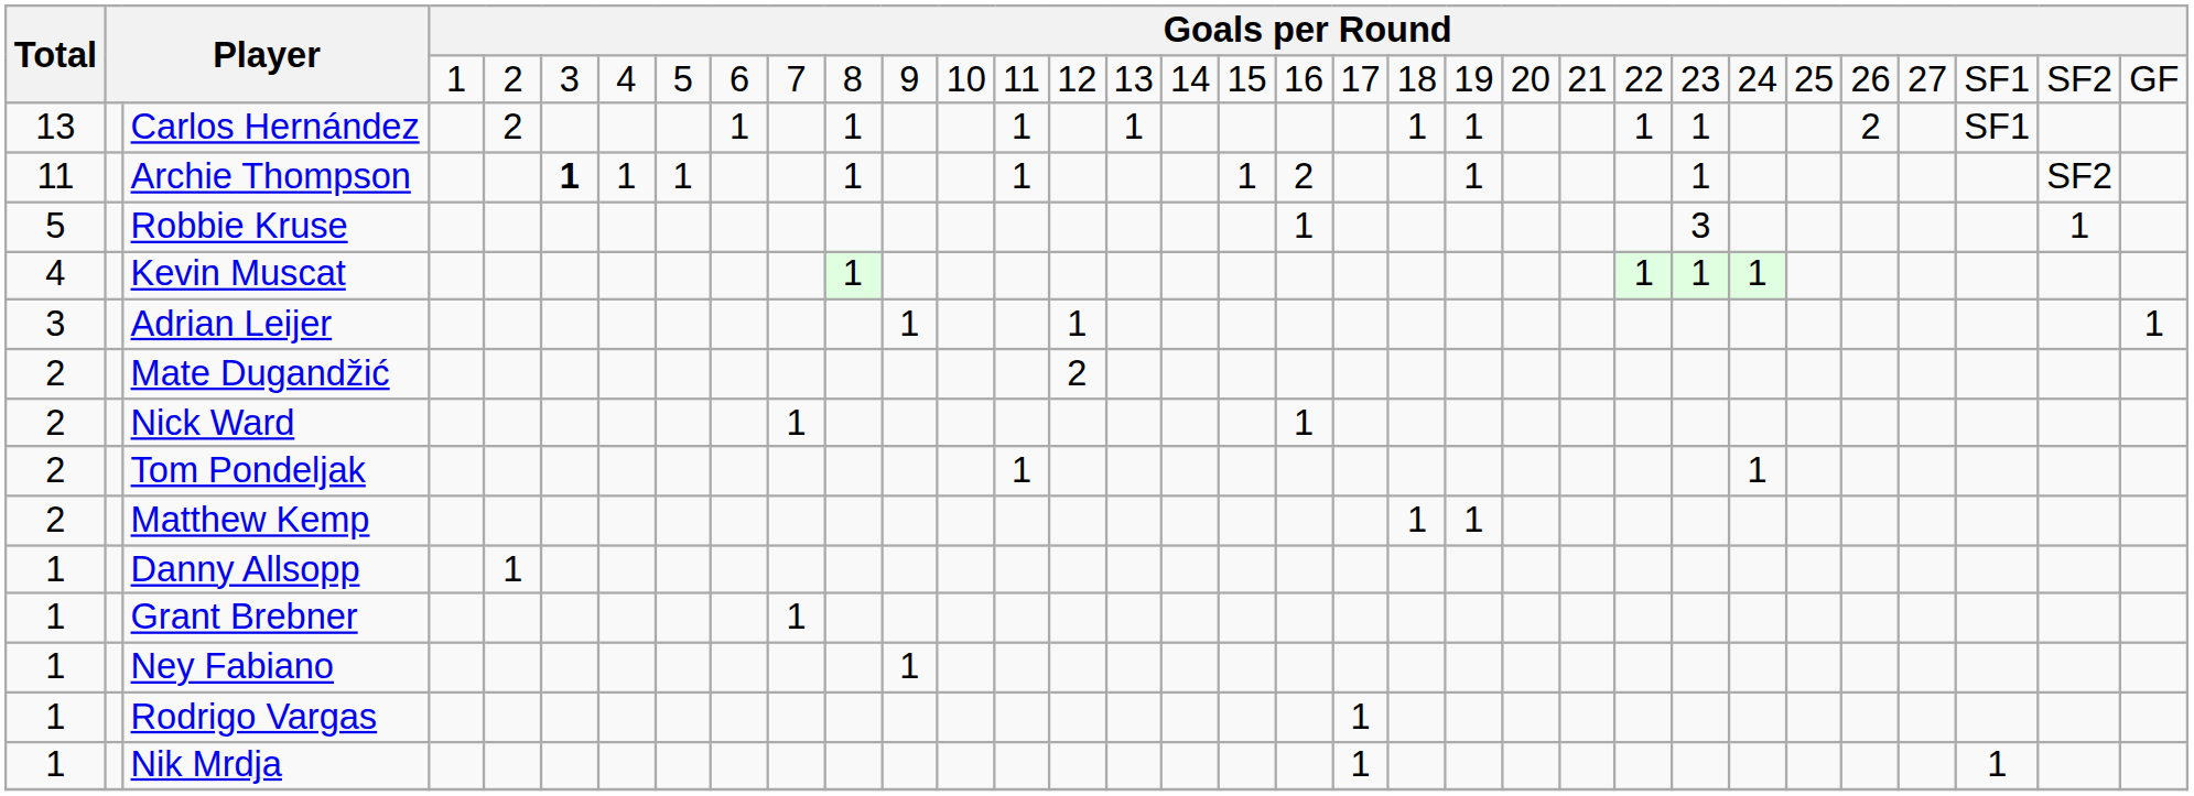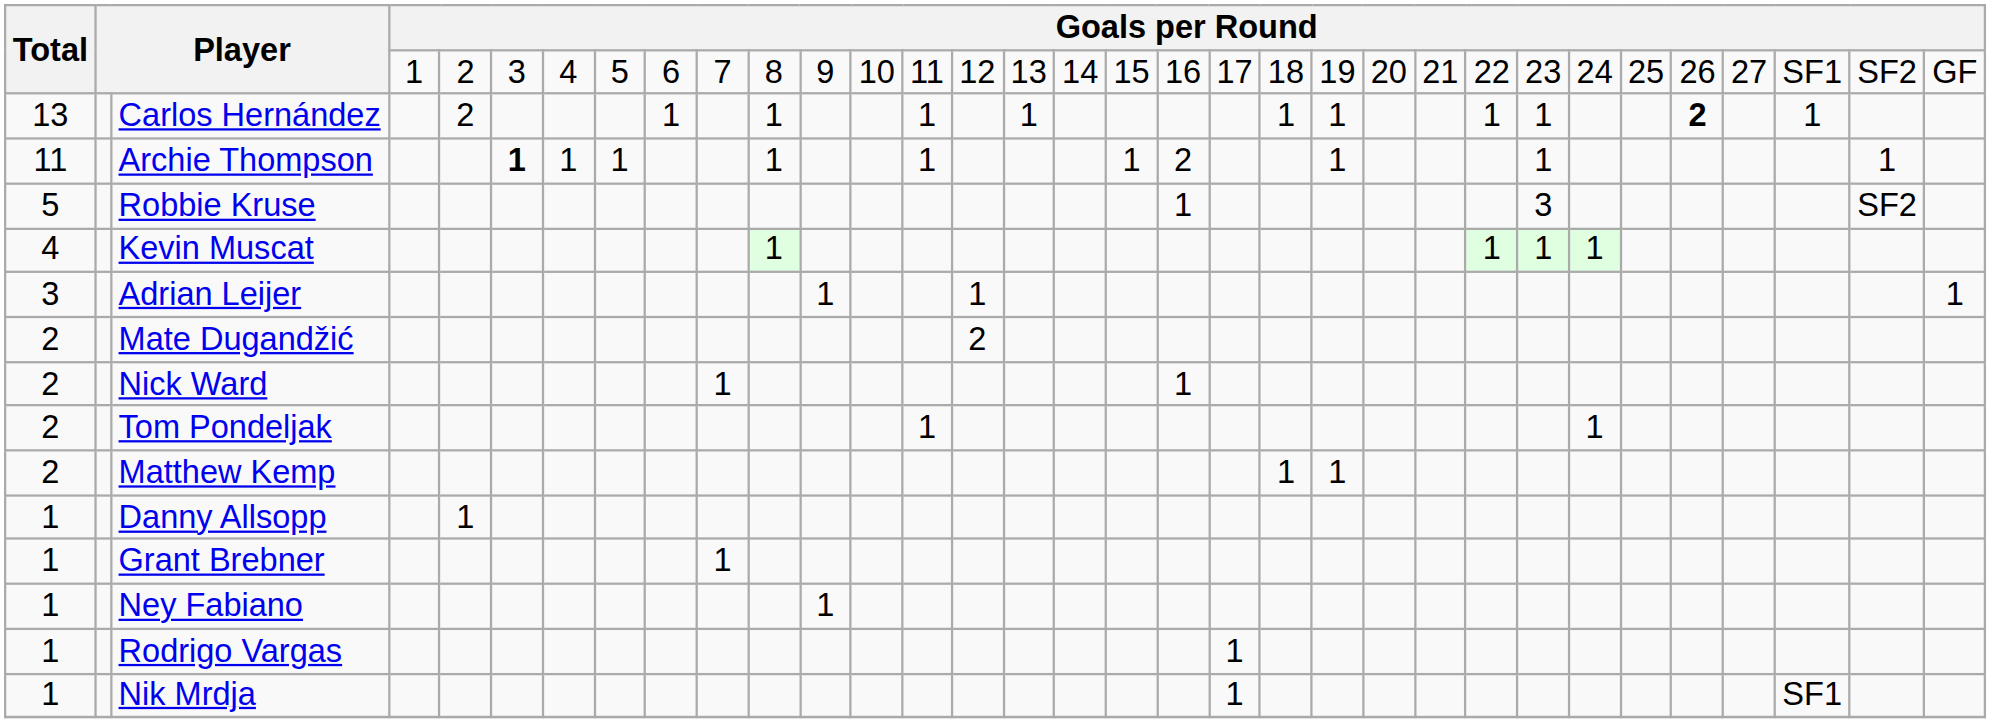 <table class="wikitable" style="text-align:center; line-height: 90%; font-size:90%;">
 <tr>
 <th rowspan="2">Total</th>
 <th rowspan="2" colspan="2">Player</th>
 <th colspan="30">Goals per Round</th>
 </tr>
 <tr>
 <td> 1 </td>
 <td> 2 </td>
 <td> 3 </td>
 <td> 4 </td>
 <td> 5 </td>
 <td> 6 </td>
 <td> 7 </td>
 <td> 8 </td>
 <td> 9 </td>
 <td>10</td>
 <td>11</td>
 <td>12</td>
 <td>13</td>
 <td>14</td>
 <td>15</td>
 <td>16</td>
 <td>17</td>
 <td>18</td>
 <td>19</td>
 <td>20</td>
 <td>21</td>
 <td>22</td>
 <td>23</td>
 <td>24</td>
 <td>25</td>
 <td>26</td>
 <td>27</td>
 <td>SF1</td>
 <td>SF2</td>
 <td>GF</td>
 </tr>
 <tr>
 <td>13</td>
 <td></td>
 <td style="text-align:left;"><a href='#'>Carlos Hernández</a></td>
 <td style="text-align:left;"></td>
 <td>2</td>
 <td></td>
 <td></td>
 <td></td>
 <td>1</td>
 <td></td>
 <td>1</td>
 <td></td>
 <td></td>
 <td>1</td>
 <td></td>
 <td>1</td>
 <td></td>
 <td></td>
 <td></td>
 <td></td>
 <td>1</td>
 <td>1</td>
 <td></td>
 <td></td>
 <td>1</td>
 <td>1</td>
 <td></td>
 <td></td>
-<td>2</td>
+<td><strong>2</strong></td>
 <td></td>
-<td>SF1</td>
+<td>1</td>
 <td></td>
 <td></td>
 </tr>
 <tr>
 <td>11</td>
 <td></td>
 <td style="text-align:left;"><a href='#'>Archie Thompson</a></td>
 <td style="text-align:left;"></td>
 <td></td>
 <td><strong>1</strong></td>
 <td>1</td>
 <td>1</td>
 <td></td>
 <td></td>
 <td>1</td>
 <td></td>
 <td></td>
 <td>1</td>
 <td></td>
 <td></td>
 <td></td>
 <td>1</td>
 <td>2</td>
 <td></td>
 <td></td>
 <td>1</td>
 <td></td>
 <td></td>
 <td></td>
 <td>1</td>
 <td></td>
 <td></td>
 <td></td>
 <td></td>
 <td></td>
-<td>SF2</td>
+<td>1</td>
 <td></td>
 </tr>
 <tr>
 <td>5</td>
 <td></td>
 <td style="text-align:left;"><a href='#'>Robbie Kruse</a></td>
 <td style="text-align:left;"></td>
 <td></td>
 <td></td>
 <td></td>
 <td></td>
 <td></td>
 <td></td>
 <td></td>
 <td></td>
 <td></td>
 <td></td>
 <td></td>
 <td></td>
 <td></td>
 <td></td>
 <td>1</td>
 <td></td>
 <td></td>
 <td></td>
 <td></td>
 <td></td>
 <td></td>
 <td>3</td>
 <td></td>
 <td></td>
 <td></td>
 <td></td>
 <td></td>
-<td>1</td>
+<td>SF2</td>
 <td></td>
 </tr>
 <tr>
 <td>4</td>
 <td></td>
 <td style="text-align:left;"><a href='#'>Kevin Muscat</a></td>
 <td style="text-align:left;"></td>
 <td></td>
 <td></td>
 <td></td>
 <td></td>
 <td></td>
 <td></td>
 <td style="background:#e0ffe0;">1</td>
 <td></td>
 <td></td>
 <td></td>
 <td></td>
 <td></td>
 <td></td>
 <td></td>
 <td></td>
 <td></td>
 <td></td>
 <td></td>
 <td></td>
 <td></td>
 <td style="background:#e0ffe0;">1</td>
 <td style="background:#e0ffe0;">1</td>
 <td style="background:#e0ffe0;">1</td>
 <td></td>
 <td></td>
 <td></td>
 <td></td>
 <td></td>
 <td></td>
 </tr>
 <tr>
 <td>3</td>
 <td></td>
 <td style="text-align:left;"><a href='#'>Adrian Leijer</a></td>
 <td style="text-align:left;"></td>
 <td></td>
 <td></td>
 <td></td>
 <td></td>
 <td></td>
 <td></td>
 <td></td>
 <td>1</td>
 <td></td>
 <td></td>
 <td>1</td>
 <td></td>
 <td></td>
 <td></td>
 <td></td>
 <td></td>
 <td></td>
 <td></td>
 <td></td>
 <td></td>
 <td></td>
 <td></td>
 <td></td>
 <td></td>
 <td></td>
 <td></td>
 <td></td>
 <td></td>
 <td>1</td>
 </tr>
 <tr>
 <td>2</td>
 <td></td>
 <td style="text-align:left;"><a href='#'>Mate Dugandžić</a></td>
 <td style="text-align:left;"></td>
 <td></td>
 <td></td>
 <td></td>
 <td></td>
 <td></td>
 <td></td>
 <td></td>
 <td></td>
 <td></td>
 <td></td>
 <td>2</td>
 <td></td>
 <td></td>
 <td></td>
 <td></td>
 <td></td>
 <td></td>
 <td></td>
 <td></td>
 <td></td>
 <td></td>
 <td></td>
 <td></td>
 <td></td>
 <td></td>
 <td></td>
 <td></td>
 <td></td>
 <td></td>
 </tr>
 <tr>
 <td>2</td>
 <td></td>
 <td style="text-align:left;"><a href='#'>Nick Ward</a></td>
 <td style="text-align:left;"></td>
 <td></td>
 <td></td>
 <td></td>
 <td></td>
 <td></td>
 <td>1</td>
 <td></td>
 <td></td>
 <td></td>
 <td></td>
 <td></td>
 <td></td>
 <td></td>
 <td></td>
 <td>1</td>
 <td></td>
 <td></td>
 <td></td>
 <td></td>
 <td></td>
 <td></td>
 <td></td>
 <td></td>
 <td></td>
 <td></td>
 <td></td>
 <td></td>
 <td></td>
 <td></td>
 </tr>
 <tr>
 <td>2</td>
 <td></td>
 <td style="text-align:left;"><a href='#'>Tom Pondeljak</a></td>
 <td style="text-align:left;"></td>
 <td></td>
 <td></td>
 <td></td>
 <td></td>
 <td></td>
 <td></td>
 <td></td>
 <td></td>
 <td></td>
 <td>1</td>
 <td></td>
 <td></td>
 <td></td>
 <td></td>
 <td></td>
 <td></td>
 <td></td>
 <td></td>
 <td></td>
 <td></td>
 <td></td>
 <td></td>
 <td>1</td>
 <td></td>
 <td></td>
 <td></td>
 <td></td>
 <td></td>
 <td></td>
 </tr>
 <tr>
 <td>2</td>
 <td></td>
 <td style="text-align:left;"><a href='#'>Matthew Kemp</a></td>
 <td style="text-align:left;"></td>
 <td></td>
 <td></td>
 <td></td>
 <td></td>
 <td></td>
 <td></td>
 <td></td>
 <td></td>
 <td></td>
 <td></td>
 <td></td>
 <td></td>
 <td></td>
 <td></td>
 <td></td>
 <td></td>
 <td>1</td>
 <td>1</td>
 <td></td>
 <td></td>
 <td></td>
 <td></td>
 <td></td>
 <td></td>
 <td></td>
 <td></td>
 <td></td>
 <td></td>
 <td></td>
 </tr>
 <tr>
 <td>1</td>
 <td></td>
 <td style="text-align:left;"><a href='#'>Danny Allsopp</a></td>
 <td style="text-align:left;"></td>
 <td>1</td>
 <td></td>
 <td></td>
 <td></td>
 <td></td>
 <td></td>
 <td></td>
 <td></td>
 <td></td>
 <td></td>
 <td></td>
 <td></td>
 <td></td>
 <td></td>
 <td></td>
 <td></td>
 <td></td>
 <td></td>
 <td></td>
 <td></td>
 <td></td>
 <td></td>
 <td></td>
 <td></td>
 <td></td>
 <td></td>
 <td></td>
 <td></td>
 <td></td>
 </tr>
 <tr>
 <td>1</td>
 <td></td>
 <td style="text-align:left;"><a href='#'>Grant Brebner</a></td>
 <td style="text-align:left;"></td>
 <td></td>
 <td></td>
 <td></td>
 <td></td>
 <td></td>
 <td>1</td>
 <td></td>
 <td></td>
 <td></td>
 <td></td>
 <td></td>
 <td></td>
 <td></td>
 <td></td>
 <td></td>
 <td></td>
 <td></td>
 <td></td>
 <td></td>
 <td></td>
 <td></td>
 <td></td>
 <td></td>
 <td></td>
 <td></td>
 <td></td>
 <td></td>
 <td></td>
 <td></td>
 </tr>
 <tr>
 <td>1</td>
 <td></td>
 <td style="text-align:left;"><a href='#'>Ney Fabiano</a></td>
 <td style="text-align:left;"></td>
 <td></td>
 <td></td>
 <td></td>
 <td></td>
 <td></td>
 <td></td>
 <td></td>
 <td>1</td>
 <td></td>
 <td></td>
 <td></td>
 <td></td>
 <td></td>
 <td></td>
 <td></td>
 <td></td>
 <td></td>
 <td></td>
 <td></td>
 <td></td>
 <td></td>
 <td></td>
 <td></td>
 <td></td>
 <td></td>
 <td></td>
 <td></td>
 <td></td>
 <td></td>
 </tr>
 <tr>
 <td>1</td>
 <td></td>
 <td style="text-align:left;"><a href='#'>Rodrigo Vargas</a></td>
 <td style="text-align:left;"></td>
 <td></td>
 <td></td>
 <td></td>
 <td></td>
 <td></td>
 <td></td>
 <td></td>
 <td></td>
 <td></td>
 <td></td>
 <td></td>
 <td></td>
 <td></td>
 <td></td>
 <td></td>
 <td>1</td>
 <td></td>
 <td></td>
 <td></td>
 <td></td>
 <td></td>
 <td></td>
 <td></td>
 <td></td>
 <td></td>
 <td></td>
 <td></td>
 <td></td>
 <td></td>
 </tr>
 <tr>
 <td>1</td>
 <td></td>
 <td style="text-align:left;"><a href='#'>Nik Mrdja</a></td>
 <td style="text-align:left;"></td>
 <td></td>
 <td></td>
 <td></td>
 <td></td>
 <td></td>
 <td></td>
 <td></td>
 <td></td>
 <td></td>
 <td></td>
 <td></td>
 <td></td>
 <td></td>
 <td></td>
 <td></td>
 <td>1</td>
 <td></td>
 <td></td>
 <td></td>
 <td></td>
 <td></td>
 <td></td>
 <td></td>
 <td></td>
 <td></td>
 <td></td>
-<td>1</td>
+<td>SF1</td>
 <td></td>
 <td></td>
 </tr>
 <tr>
 </tr>
 </table>
